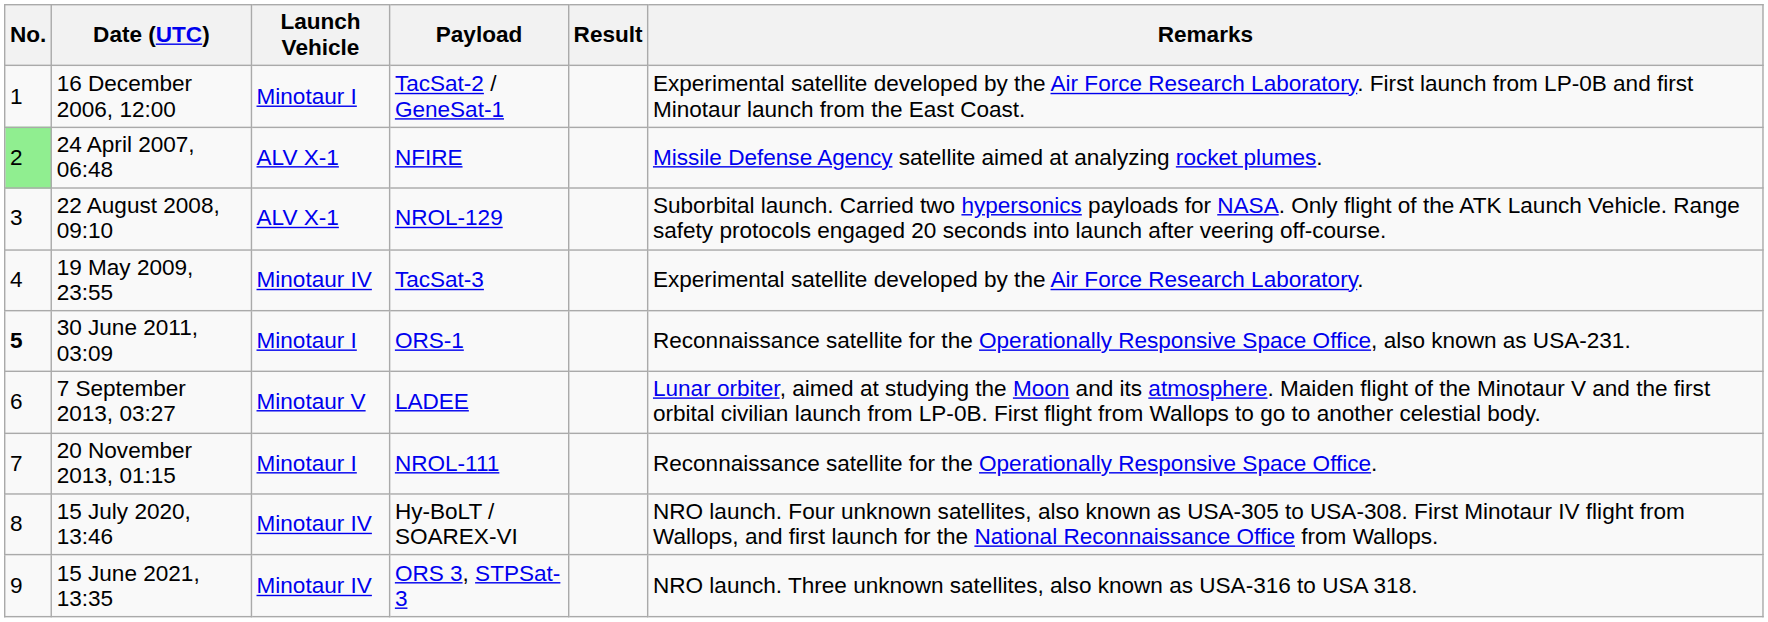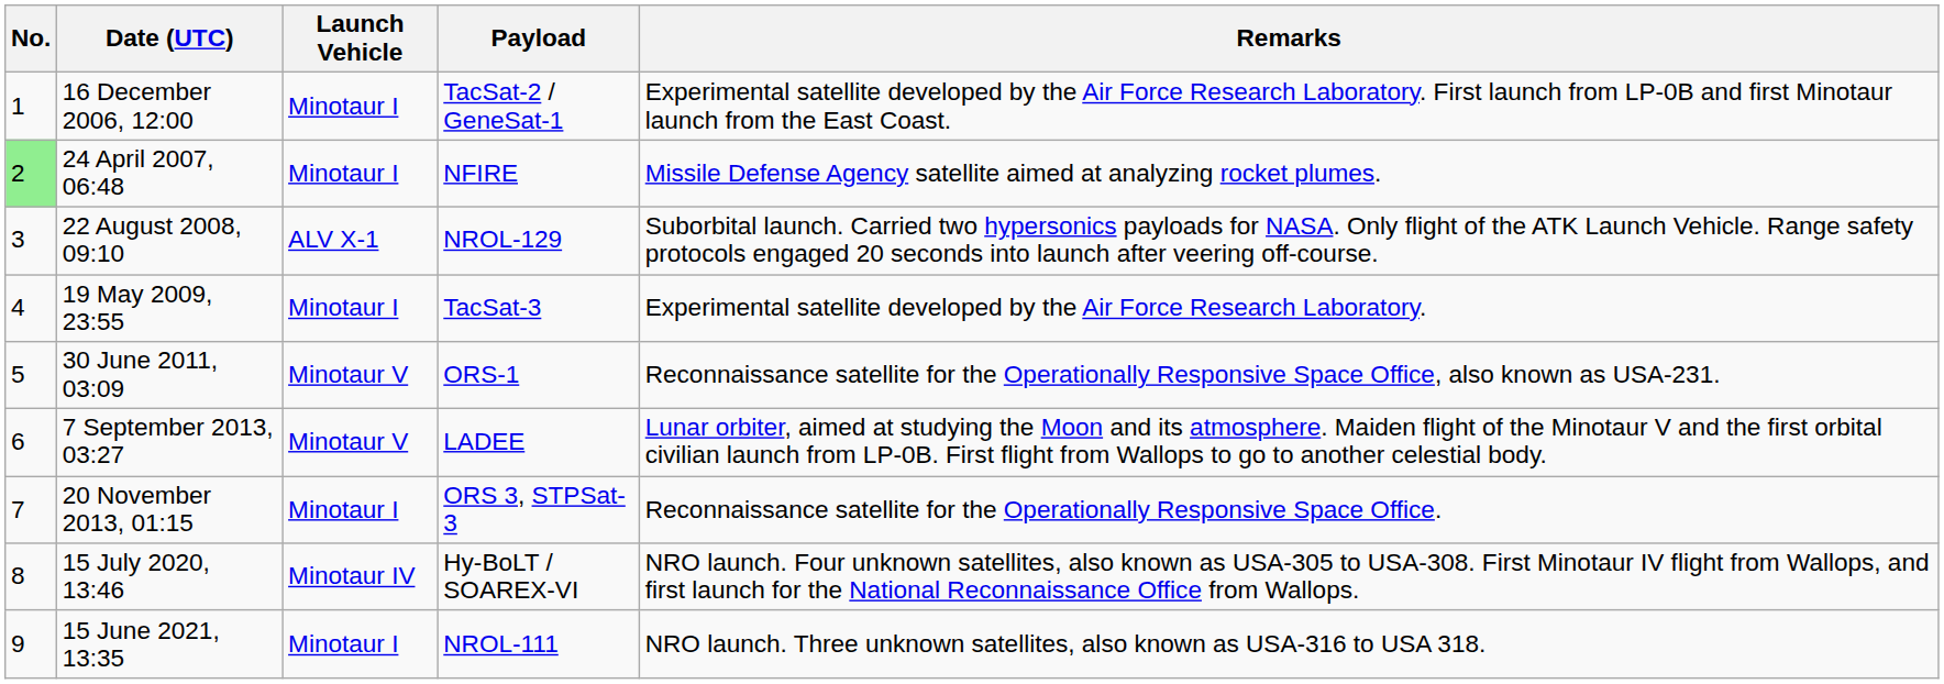 <table class="wikitable">
 <tr>
 <th>No.</th>
 <th>Date (<a href='#'>UTC</a>)</th>
 <th>Launch Vehicle</th>
 <th>Payload</th>
-<th>Result</th>
 <th>Remarks</th>
 </tr>
 <tr>
 <td>1</td>
 <td>16 December 2006, 12:00</td>
 <td><a href='#'>Minotaur I</a></td>
 <td><a href='#'>TacSat-2</a> / <a href='#'>GeneSat-1</a></td>
-<td></td>
 <td>Experimental satellite developed by the <a href='#'>Air Force Research Laboratory</a>. First launch from LP-0B and first Minotaur launch from the East Coast.</td>
 </tr>
 <tr>
 <td style="background: lightgreen;">2</td>
 <td>24 April 2007, 06:48</td>
-<td><a href='#'>ALV X-1</a></td>
+<td><a href='#'>Minotaur I</a></td>
 <td><a href='#'>NFIRE</a></td>
-<td></td>
 <td><a href='#'>Missile Defense Agency</a> satellite aimed at analyzing <a href='#'>rocket plumes</a>.</td>
 </tr>
 <tr>
 <td>3</td>
 <td>22 August 2008, 09:10</td>
 <td><a href='#'>ALV X-1</a></td>
 <td><a href='#'>NROL-129</a></td>
-<td></td>
 <td>Suborbital launch. Carried two <a href='#'>hypersonics</a> payloads for <a href='#'>NASA</a>. Only flight of the ATK Launch Vehicle. Range safety protocols engaged 20 seconds into launch after veering off-course.</td>
 </tr>
 <tr>
 <td>4</td>
 <td>19 May 2009, 23:55</td>
-<td><a href='#'>Minotaur IV</a></td>
+<td><a href='#'>Minotaur I</a></td>
 <td><a href='#'>TacSat-3</a></td>
-<td></td>
 <td>Experimental satellite developed by the <a href='#'>Air Force Research Laboratory</a>.</td>
 </tr>
 <tr>
-<td><strong>5</strong></td>
+<td>5</td>
 <td>30 June 2011, 03:09</td>
-<td><a href='#'>Minotaur I</a></td>
+<td><a href='#'>Minotaur V</a></td>
 <td><a href='#'>ORS-1</a></td>
-<td></td>
 <td>Reconnaissance satellite for the <a href='#'>Operationally Responsive Space Office</a>, also known as USA-231.</td>
 </tr>
 <tr>
 <td>6</td>
 <td>7 September 2013, 03:27</td>
 <td><a href='#'>Minotaur V</a></td>
 <td><a href='#'>LADEE</a></td>
-<td></td>
 <td><a href='#'>Lunar orbiter</a>, aimed at studying the <a href='#'>Moon</a> and its <a href='#'>atmosphere</a>. Maiden flight of the Minotaur V and the first orbital civilian launch from LP-0B. First flight from Wallops to go to another celestial body.</td>
 </tr>
 <tr>
 <td>7</td>
 <td>20 November 2013, 01:15</td>
 <td><a href='#'>Minotaur I</a></td>
-<td><a href='#'>NROL-111</a></td>
-<td></td>
+<td><a href='#'>ORS 3</a>, <a href='#'>STPSat-3</a></td>
 <td>Reconnaissance satellite for the <a href='#'>Operationally Responsive Space Office</a>.</td>
 </tr>
 <tr>
 <td>8</td>
 <td>15 July 2020, 13:46</td>
 <td><a href='#'>Minotaur IV</a></td>
 <td>Hy-BoLT / SOAREX-VI</td>
-<td></td>
 <td>NRO launch. Four unknown satellites, also known as USA-305 to USA-308. First Minotaur IV flight from Wallops, and first launch for the <a href='#'>National Reconnaissance Office</a> from Wallops.</td>
 </tr>
 <tr>
 <td>9</td>
 <td>15 June 2021, 13:35</td>
-<td><a href='#'>Minotaur IV</a></td>
-<td><a href='#'>ORS 3</a>, <a href='#'>STPSat-3</a></td>
-<td></td>
+<td><a href='#'>Minotaur I</a></td>
+<td><a href='#'>NROL-111</a></td>
 <td>NRO launch. Three unknown satellites, also known as USA-316 to USA 318.</td>
 </tr>
 </table>
